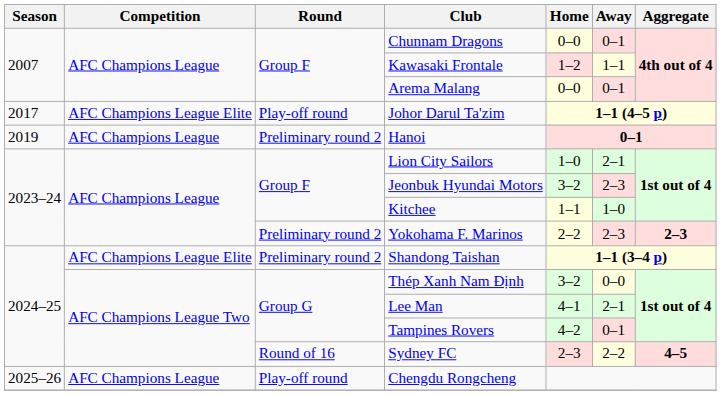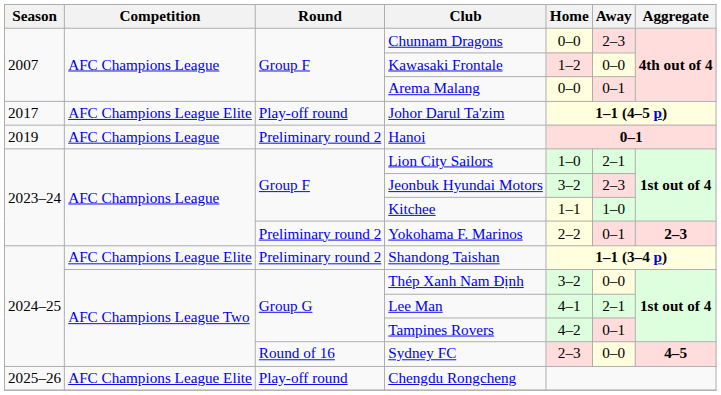 <table class="wikitable">
 <tr>
 <th>Season</th>
 <th>Competition</th>
 <th>Round</th>
 <th>Club</th>
 <th>Home</th>
 <th>Away</th>
 <th>Aggregate</th>
 </tr>
 <tr>
 <td rowspan="3">2007</td>
 <td rowspan="3"><a href='#'>AFC Champions League</a></td>
 <td rowspan="3"><a href='#'>Group F</a></td>
 <td> <a href='#'>Chunnam Dragons</a></td>
 <td style="text-align:center; background:#ffd;">0–0</td>
-<td style="text-align:center; background:#fdd;">0–1<br></td>
+<td style="text-align:center; background:#fdd;">2–3</td>
 <td rowspan="3" style="text-align:center; background:#fdd;"><strong>4th out of 4</strong></td>
 </tr>
 <tr>
 <td> <a href='#'>Kawasaki Frontale</a></td>
 <td style="text-align:center; background:#fdd;">1–2</td>
-<td style="text-align:center; background:#ffd;">1–1</td>
+<td style="text-align:center; background:#ffd;">0–0</td>
 </tr>
 <tr>
 <td> <a href='#'>Arema Malang</a></td>
 <td style="text-align:center; background:#ffd;">0–0</td>
 <td style="text-align:center; background:#fdd;">0–1</td>
 </tr>
 <tr>
 <td>2017</td>
 <td><a href='#'>AFC Champions League Elite</a></td>
 <td><a href='#'>Play-off round</a></td>
 <td> <a href='#'>Johor Darul Ta'zim</a></td>
 <td colspan="3" style="text-align:center; background:#ffd;"><strong>1–1  (4–5 <a href='#'>p</a>)</strong></td>
 </tr>
 <tr>
 <td>2019</td>
 <td><a href='#'>AFC Champions League</a></td>
 <td><a href='#'>Preliminary round 2</a></td>
 <td> <a href='#'>Hanoi</a></td>
 <td colspan="3" style="text-align:center; background:#fdd;"><strong>0–1</strong></td>
 </tr>
 <tr>
 <td rowspan="4">2023–24</td>
 <td rowspan="4"><a href='#'>AFC Champions League</a></td>
 <td rowspan="3"><a href='#'>Group F</a></td>
 <td> <a href='#'>Lion City Sailors</a></td>
 <td style="text-align:center; background:#dfd;">1–0</td>
 <td style="text-align:center; background:#dfd;">2–1</td>
 <td rowspan="3" style="text-align:center; background:#dfd;"><strong>1st out of 4</strong></td>
 </tr>
 <tr>
 <td> <a href='#'>Jeonbuk Hyundai Motors</a></td>
 <td style="text-align:center; background:#dfd;">3–2</td>
 <td style="text-align:center; background:#fdd;">2–3</td>
 </tr>
 <tr>
 <td> <a href='#'>Kitchee</a></td>
 <td style="text-align:center; background:#ffd;">1–1</td>
 <td style="text-align:center; background:#dfd;">1–0</td>
 </tr>
 <tr>
 <td><a href='#'>Preliminary round 2</a></td>
 <td> <a href='#'>Yokohama F. Marinos</a></td>
 <td style="text-align:center; background:#ffd;">2–2</td>
-<td style="text-align:center; background:#fdd;">2–3</td>
+<td style="text-align:center; background:#fdd;">0–1<br></td>
 <td style="text-align:center; background:#fdd;"><strong>2–3 </strong></td>
 </tr>
 <tr>
 <td rowspan="5">2024–25</td>
 <td><a href='#'>AFC Champions League Elite</a></td>
 <td><a href='#'>Preliminary round 2</a></td>
 <td> <a href='#'>Shandong Taishan</a></td>
 <td colspan="3" style="text-align:center; background:#ffd;"><strong>1–1  (3–4 <a href='#'>p</a>)</strong></td>
 </tr>
 <tr>
 <td rowspan="4"><a href='#'>AFC Champions League Two</a></td>
 <td rowspan="3"><a href='#'>Group G</a></td>
 <td> <a href='#'>Thép Xanh Nam Định</a></td>
 <td style="text-align:center; background:#dfd;">3–2</td>
 <td style="text-align:center; background:#ffd;">0–0</td>
 <td rowspan="3" style="text-align:center; background:#dfd;"><strong>1st out of 4</strong></td>
 </tr>
 <tr>
 <td> <a href='#'>Lee Man</a></td>
 <td style="text-align:center; background:#dfd;">4–1</td>
 <td style="text-align:center; background:#dfd;">2–1</td>
 </tr>
 <tr>
 <td> <a href='#'>Tampines Rovers</a></td>
 <td style="text-align:center; background:#dfd;">4–2</td>
 <td style="text-align:center; background:#fdd;">0–1</td>
 </tr>
 <tr>
 <td><a href='#'>Round of 16</a></td>
 <td> <a href='#'>Sydney FC</a></td>
 <td style="text-align:center; background:#fdd;">2–3 </td>
-<td style="text-align:center; background:#ffd;">2–2</td>
+<td style="text-align:center; background:#ffd;">0–0</td>
 <td colspan="3" style="text-align:center; background:#fdd;"><strong>4–5 </strong></td>
 </tr>
 <tr>
 <td>2025–26</td>
-<td><a href='#'>AFC Champions League</a></td>
+<td><a href='#'>AFC Champions League Elite</a></td>
 <td><a href='#'>Play-off round</a></td>
 <td> <a href='#'>Chengdu Rongcheng</a></td>
 <td colspan="3" style="text-align:center; background:;"></td>
 </tr>
 <tr>
 </tr>
 </table>
